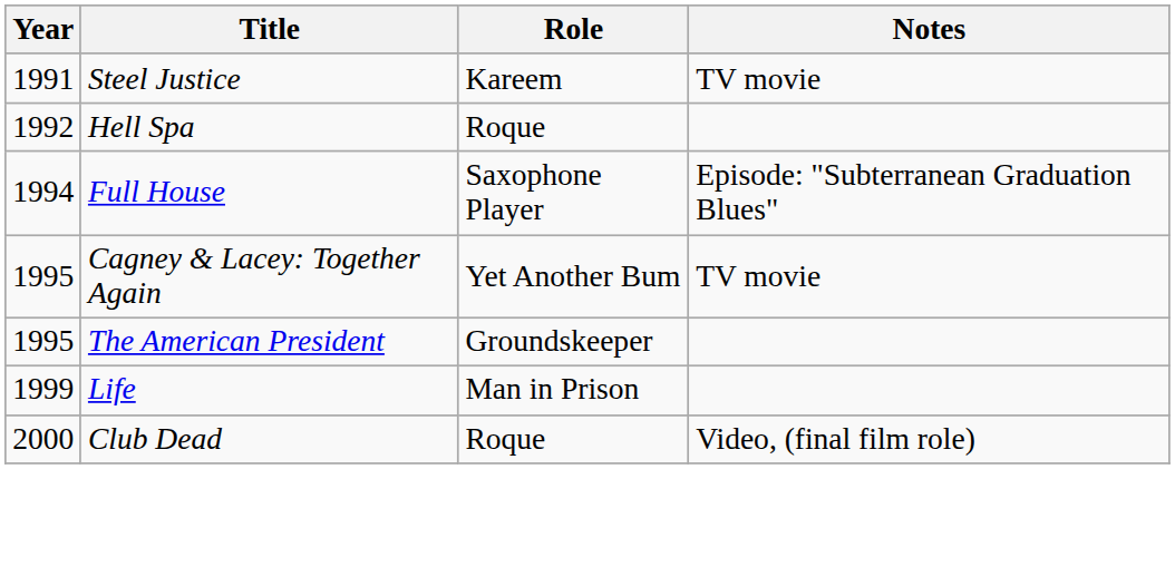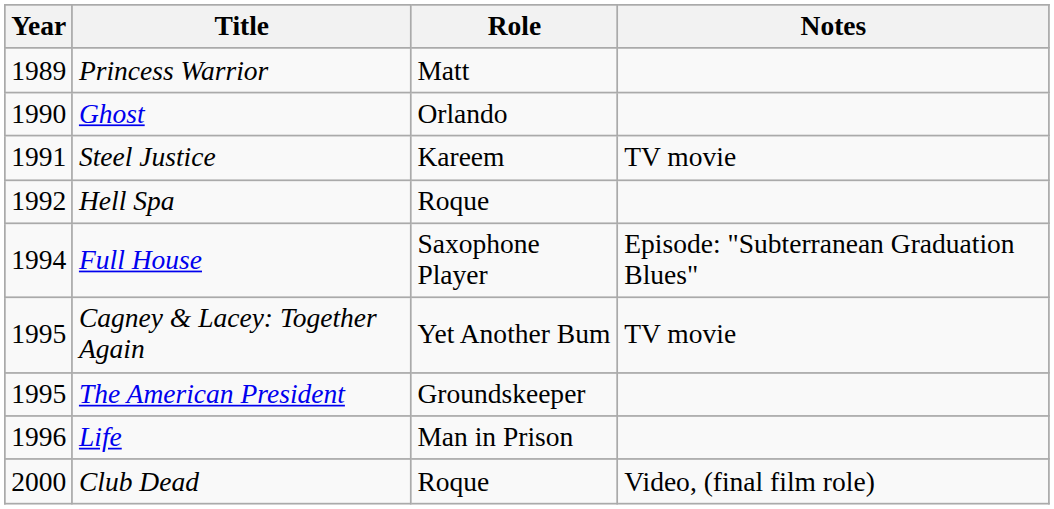 <table class="wikitable">
 <tr>
 <th>Year</th>
 <th>Title</th>
 <th>Role</th>
 <th>Notes</th>
+</tr>
+<tr>
+<td>1989</td>
+<td><em>Princess Warrior</em></td>
+<td>Matt</td>
+<td></td>
+</tr>
+<tr>
+<td>1990</td>
+<td><em><a href='#'>Ghost</a></em></td>
+<td>Orlando</td>
+<td></td>
 </tr>
 <tr>
 <td>1991</td>
 <td><em>Steel Justice</em></td>
 <td>Kareem</td>
 <td>TV movie</td>
 </tr>
 <tr>
 <td>1992</td>
 <td><em>Hell Spa</em></td>
 <td>Roque</td>
 <td></td>
 </tr>
 <tr>
 <td>1994</td>
 <td><em><a href='#'>Full House</a></em></td>
 <td>Saxophone Player</td>
 <td>Episode: "Subterranean Graduation Blues"</td>
 </tr>
 <tr>
 <td>1995</td>
 <td><em>Cagney & Lacey: Together Again</em></td>
 <td>Yet Another Bum</td>
 <td>TV movie</td>
 </tr>
 <tr>
 <td>1995</td>
 <td><em><a href='#'>The American President</a></em></td>
 <td>Groundskeeper</td>
 <td></td>
 </tr>
 <tr>
-<td>1999</td>
+<td>1996</td>
 <td><em><a href='#'>Life</a></em></td>
 <td>Man in Prison</td>
 <td></td>
 </tr>
 <tr>
 <td>2000</td>
 <td><em>Club Dead</em></td>
 <td>Roque</td>
 <td>Video, (final film role)</td>
 </tr>
 </table>
